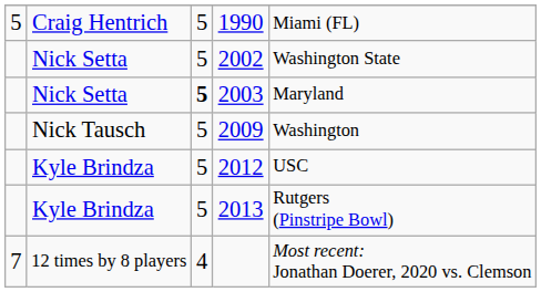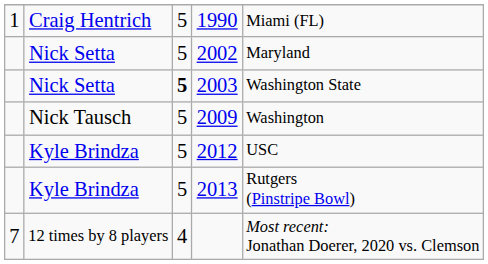 <table class="wikitable">
 <tr>
 </tr>
 <tr>
-<td>5</td>
+<td>1</td>
 <td><a href='#'>Craig Hentrich</a></td>
 <td>5</td>
 <td><a href='#'>1990</a></td>
 <td style="font-size:80%;">Miami (FL)</td>
 </tr>
 <tr>
 <td></td>
 <td><a href='#'>Nick Setta</a></td>
 <td>5</td>
 <td><a href='#'>2002</a></td>
-<td style="font-size:80%;">Washington State</td>
+<td style="font-size:80%;">Maryland</td>
 </tr>
 <tr>
 <td></td>
 <td><a href='#'>Nick Setta</a></td>
 <td><strong>5</strong></td>
 <td><a href='#'>2003</a></td>
-<td style="font-size:80%;">Maryland</td>
+<td style="font-size:80%;">Washington State</td>
 </tr>
 <tr>
 <td></td>
 <td>Nick Tausch</td>
 <td>5</td>
 <td><a href='#'>2009</a></td>
 <td style="font-size:80%;">Washington</td>
 </tr>
 <tr>
 <td></td>
 <td><a href='#'>Kyle Brindza</a></td>
 <td>5</td>
 <td><a href='#'>2012</a></td>
 <td style="font-size:80%;">USC</td>
 </tr>
 <tr>
 <td></td>
 <td><a href='#'>Kyle Brindza</a></td>
 <td>5</td>
 <td><a href='#'>2013</a></td>
 <td style="font-size:80%;">Rutgers<br>(<a href='#'>Pinstripe Bowl</a>)</td>
 </tr>
 <tr>
 <td>7</td>
 <td style="font-size:80%;">12 times by 8 players</td>
 <td>4</td>
 <td></td>
 <td colspan=2 style="font-size:80%;"><em>Most recent:</em><br>Jonathan Doerer, 2020 vs. Clemson</td>
 </tr>
 </table>
